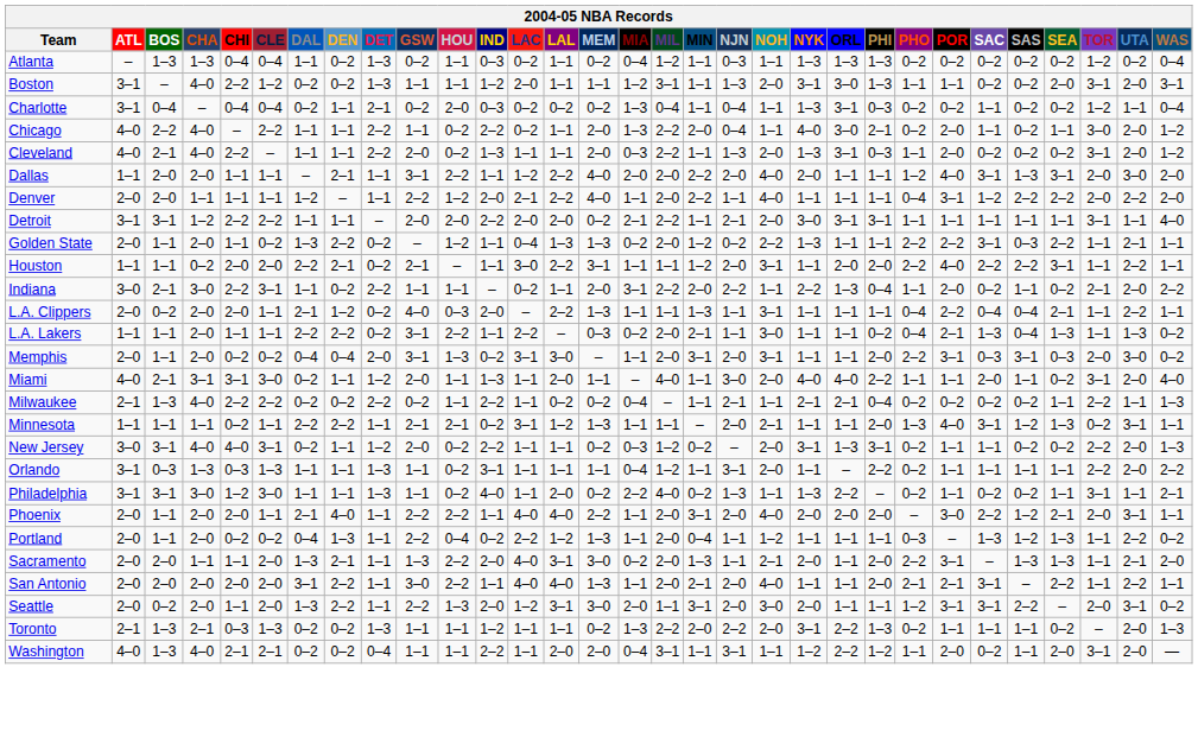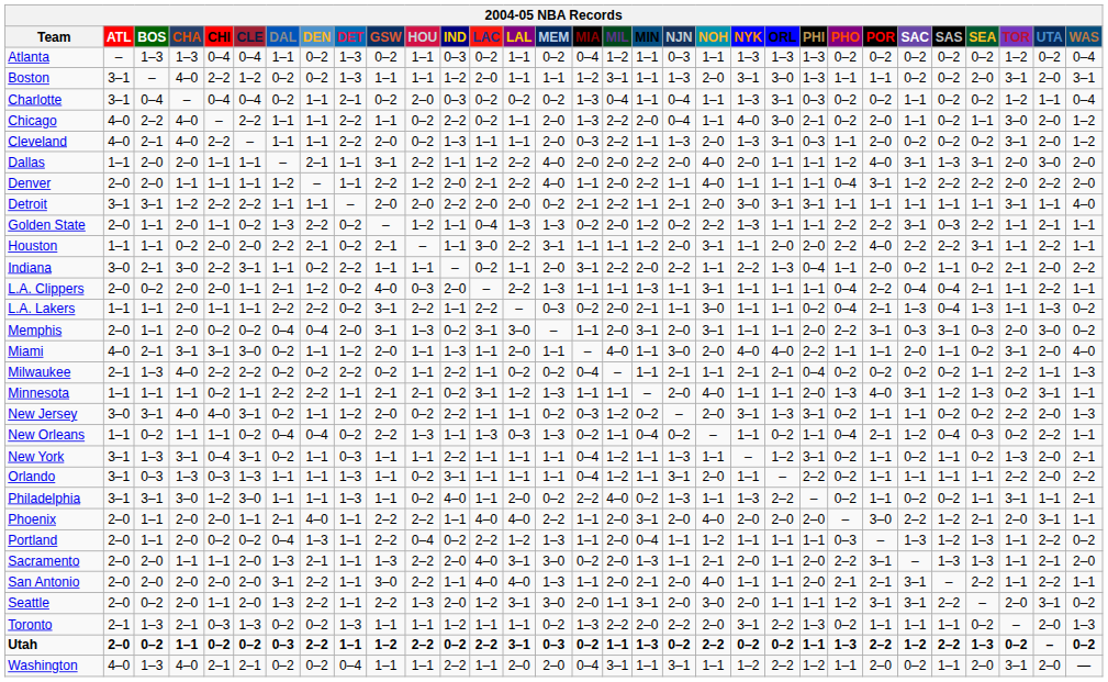 <table class="wikitable" style="font-size:90%; text-align:center;">
 <tr>
 <th colspan=31>2004-05 NBA Records</th>
 </tr>
 <tr>
 <th width=100>Team</th>
 <th style="background:#FF0000;color:#FFFFFF;width=35">ATL</th>
 <th style="background:#006400;color:#FFFFFF;width=35">BOS</th>
 <th style="background:#253E6A;color:#DF5106;width=35">CHA</th>
 <th style="background:#FF0000;color:#000000;width=35">CHI</th>
 <th style="background:#9F1F32;color:#001D43;width=35">CLE</th>
 <th style="background:#0055BA;color:#898D8F;width=35">DAL</th>
 <th style="background:#4C92CC;color:#FDB827;width=35">DEN</th>
 <th style="background:#006BB7;color:#ED164B;width=35">DET</th>
 <th style="background:#072E63;color:#DC5A34;width=35">GSW</th>
 <th style="background:#D31145;color:#CBD4D8;width=35">HOU</th>
 <th style="background:#000080;color:#FFD700;width=35">IND</th>
 <th style="background:#F9160D;color:#1A2E8B;width=35">LAC</th>
 <th style="background:#800080;color:#FFD700;width=35">LAL</th>
 <th style="background:#00265B;color:#BAD1EB;width=35">MEM</th>
 <th style="background:#000000;color:#8B0000;width=35">MIA</th>
 <th style="background:#00471B;color:#5C378A;width=35">MIL</th>
 <th style="background:#044D80;color:#000000;width=35">MIN</th>
 <th style="background:#12305B;color:#C4CED4;width=35">NJN</th>
 <th style="background:#0093B1;color:#FDB827;width=35">NOH</th>
 <th style="background:#0000FF;color:#FF8C00;width=35">NYK</th>
 <th style="background:#0000FF;color:#000000;width=35">ORL</th>
 <th style="background:#000000;color:#BB9754;width=35">PHI</th>
 <th style="background:#800080;color:#FF4500;width=35">PHO</th>
 <th style="background:#000000;color:#FF0000;width=35">POR</th>
 <th style="background:#6846A8;color:#FFFFFF;width=35">SAC</th>
 <th style="background:#000000;color:#C0C0C0;width=35">SAS</th>
 <th style="background:#005831;color:#FFC322;width=35">SEA</th>
 <th style="background:#7436BF;color:#BE0F34;width=35">TOR</th>
 <th style="background:#042A5C;color:#4C8ECC;width=35">UTA</th>
 <th style="background:#044D7D;color:#BC7A44;width=35">WAS</th>
 </tr>
 <tr>
 <td style="text-align:left;"><a href='#'>Atlanta</a></td>
 <td>–</td>
 <td>1–3</td>
 <td>1–3</td>
 <td>0–4</td>
 <td>0–4</td>
 <td>1–1</td>
 <td>0–2</td>
 <td>1–3</td>
 <td>0–2</td>
 <td>1–1</td>
 <td>0–3</td>
 <td>0–2</td>
 <td>1–1</td>
 <td>0–2</td>
 <td>0–4</td>
 <td>1–2</td>
 <td>1–1</td>
 <td>0–3</td>
 <td>1–1</td>
 <td>1–3</td>
 <td>1–3</td>
 <td>1–3</td>
 <td>0–2</td>
 <td>0–2</td>
 <td>0–2</td>
 <td>0–2</td>
 <td>0–2</td>
 <td>1–2</td>
 <td>0–2</td>
 <td>0–4</td>
 </tr>
 <tr>
 <td style="text-align:left;"><a href='#'>Boston</a></td>
 <td>3–1</td>
 <td>–</td>
 <td>4–0</td>
 <td>2–2</td>
 <td>1–2</td>
 <td>0–2</td>
 <td>0–2</td>
 <td>1–3</td>
 <td>1–1</td>
 <td>1–1</td>
 <td>1–2</td>
 <td>2–0</td>
 <td>1–1</td>
 <td>1–1</td>
 <td>1–2</td>
 <td>3–1</td>
 <td>1–1</td>
 <td>1–3</td>
 <td>2–0</td>
 <td>3–1</td>
 <td>3–0</td>
 <td>1–3</td>
 <td>1–1</td>
 <td>1–1</td>
 <td>0–2</td>
 <td>0–2</td>
 <td>2–0</td>
 <td>3–1</td>
 <td>2–0</td>
 <td>3–1</td>
 </tr>
 <tr>
 <td style="text-align:left;"><a href='#'>Charlotte</a></td>
 <td>3–1</td>
 <td>0–4</td>
 <td>–</td>
 <td>0–4</td>
 <td>0–4</td>
 <td>0–2</td>
 <td>1–1</td>
 <td>2–1</td>
 <td>0–2</td>
 <td>2–0</td>
 <td>0–3</td>
 <td>0–2</td>
 <td>0–2</td>
 <td>0–2</td>
 <td>1–3</td>
 <td>0–4</td>
 <td>1–1</td>
 <td>0–4</td>
 <td>1–1</td>
 <td>1–3</td>
 <td>3–1</td>
 <td>0–3</td>
 <td>0–2</td>
 <td>0–2</td>
 <td>1–1</td>
 <td>0–2</td>
 <td>0–2</td>
 <td>1–2</td>
 <td>1–1</td>
 <td>0–4</td>
 </tr>
 <tr>
 <td style="text-align:left;"><a href='#'>Chicago</a></td>
 <td>4–0</td>
 <td>2–2</td>
 <td>4–0</td>
 <td>–</td>
 <td>2–2</td>
 <td>1–1</td>
 <td>1–1</td>
 <td>2–2</td>
 <td>1–1</td>
 <td>0–2</td>
 <td>2–2</td>
 <td>0–2</td>
 <td>1–1</td>
 <td>2–0</td>
 <td>1–3</td>
 <td>2–2</td>
 <td>2–0</td>
 <td>0–4</td>
 <td>1–1</td>
 <td>4–0</td>
 <td>3–0</td>
 <td>2–1</td>
 <td>0–2</td>
 <td>2–0</td>
 <td>1–1</td>
 <td>0–2</td>
 <td>1–1</td>
 <td>3–0</td>
 <td>2–0</td>
 <td>1–2</td>
 </tr>
 <tr>
 <td style="text-align:left;"><a href='#'>Cleveland</a></td>
 <td>4–0</td>
 <td>2–1</td>
 <td>4–0</td>
 <td>2–2</td>
 <td>–</td>
 <td>1–1</td>
 <td>1–1</td>
 <td>2–2</td>
 <td>2–0</td>
 <td>0–2</td>
 <td>1–3</td>
 <td>1–1</td>
 <td>1–1</td>
 <td>2–0</td>
 <td>0–3</td>
 <td>2–2</td>
 <td>1–1</td>
 <td>1–3</td>
 <td>2–0</td>
 <td>1–3</td>
 <td>3–1</td>
 <td>0–3</td>
 <td>1–1</td>
 <td>2–0</td>
 <td>0–2</td>
 <td>0–2</td>
 <td>0–2</td>
 <td>3–1</td>
 <td>2–0</td>
 <td>1–2</td>
 </tr>
 <tr>
 <td style="text-align:left;"><a href='#'>Dallas</a></td>
 <td>1–1</td>
 <td>2–0</td>
 <td>2–0</td>
 <td>1–1</td>
 <td>1–1</td>
 <td>–</td>
 <td>2–1</td>
 <td>1–1</td>
 <td>3–1</td>
 <td>2–2</td>
 <td>1–1</td>
 <td>1–2</td>
 <td>2–2</td>
 <td>4–0</td>
 <td>2–0</td>
 <td>2–0</td>
 <td>2–2</td>
 <td>2–0</td>
 <td>4–0</td>
 <td>2–0</td>
 <td>1–1</td>
 <td>1–1</td>
 <td>1–2</td>
 <td>4–0</td>
 <td>3–1</td>
 <td>1–3</td>
 <td>3–1</td>
 <td>2–0</td>
 <td>3–0</td>
 <td>2–0</td>
 </tr>
 <tr>
 <td style="text-align:left;"><a href='#'>Denver</a></td>
 <td>2–0</td>
 <td>2–0</td>
 <td>1–1</td>
 <td>1–1</td>
 <td>1–1</td>
 <td>1–2</td>
 <td>–</td>
 <td>1–1</td>
 <td>2–2</td>
 <td>1–2</td>
 <td>2–0</td>
 <td>2–1</td>
 <td>2–2</td>
 <td>4–0</td>
 <td>1–1</td>
 <td>2–0</td>
 <td>2–2</td>
 <td>1–1</td>
 <td>4–0</td>
 <td>1–1</td>
 <td>1–1</td>
 <td>1–1</td>
 <td>0–4</td>
 <td>3–1</td>
 <td>1–2</td>
 <td>2–2</td>
 <td>2–2</td>
 <td>2–0</td>
 <td>2–2</td>
 <td>2–0</td>
 </tr>
 <tr>
 <td style="text-align:left;"><a href='#'>Detroit</a></td>
 <td>3–1</td>
 <td>3–1</td>
 <td>1–2</td>
 <td>2–2</td>
 <td>2–2</td>
 <td>1–1</td>
 <td>1–1</td>
 <td>–</td>
 <td>2–0</td>
 <td>2–0</td>
 <td>2–2</td>
 <td>2–0</td>
 <td>2–0</td>
 <td>0–2</td>
 <td>2–1</td>
 <td>2–2</td>
 <td>1–1</td>
 <td>2–1</td>
 <td>2–0</td>
 <td>3–0</td>
 <td>3–1</td>
 <td>3–1</td>
 <td>1–1</td>
 <td>1–1</td>
 <td>1–1</td>
 <td>1–1</td>
 <td>1–1</td>
 <td>3–1</td>
 <td>1–1</td>
 <td>4–0</td>
 </tr>
 <tr>
 <td style="text-align:left;"><a href='#'>Golden State</a></td>
 <td>2–0</td>
 <td>1–1</td>
 <td>2–0</td>
 <td>1–1</td>
 <td>0–2</td>
 <td>1–3</td>
 <td>2–2</td>
 <td>0–2</td>
 <td>–</td>
 <td>1–2</td>
 <td>1–1</td>
 <td>0–4</td>
 <td>1–3</td>
 <td>1–3</td>
 <td>0–2</td>
 <td>2–0</td>
 <td>1–2</td>
 <td>0–2</td>
 <td>2–2</td>
 <td>1–3</td>
 <td>1–1</td>
 <td>1–1</td>
 <td>2–2</td>
 <td>2–2</td>
 <td>3–1</td>
 <td>0–3</td>
 <td>2–2</td>
 <td>1–1</td>
 <td>2–1</td>
 <td>1–1</td>
 </tr>
 <tr>
 <td style="text-align:left;"><a href='#'>Houston</a></td>
 <td>1–1</td>
 <td>1–1</td>
 <td>0–2</td>
 <td>2–0</td>
 <td>2–0</td>
 <td>2–2</td>
 <td>2–1</td>
 <td>0–2</td>
 <td>2–1</td>
 <td>–</td>
 <td>1–1</td>
 <td>3–0</td>
 <td>2–2</td>
 <td>3–1</td>
 <td>1–1</td>
 <td>1–1</td>
 <td>1–2</td>
 <td>2–0</td>
 <td>3–1</td>
 <td>1–1</td>
 <td>2–0</td>
 <td>2–0</td>
 <td>2–2</td>
 <td>4–0</td>
 <td>2–2</td>
 <td>2–2</td>
 <td>3–1</td>
 <td>1–1</td>
 <td>2–2</td>
 <td>1–1</td>
 </tr>
 <tr>
 <td style="text-align:left;"><a href='#'>Indiana</a></td>
 <td>3–0</td>
 <td>2–1</td>
 <td>3–0</td>
 <td>2–2</td>
 <td>3–1</td>
 <td>1–1</td>
 <td>0–2</td>
 <td>2–2</td>
 <td>1–1</td>
 <td>1–1</td>
 <td>–</td>
 <td>0–2</td>
 <td>1–1</td>
 <td>2–0</td>
 <td>3–1</td>
 <td>2–2</td>
 <td>2–0</td>
 <td>2–2</td>
 <td>1–1</td>
 <td>2–2</td>
 <td>1–3</td>
 <td>0–4</td>
 <td>1–1</td>
 <td>2–0</td>
 <td>0–2</td>
 <td>1–1</td>
 <td>0–2</td>
 <td>2–1</td>
 <td>2–0</td>
 <td>2–2</td>
 </tr>
 <tr>
 <td style="text-align:left;"><a href='#'>L.A. Clippers</a></td>
 <td>2–0</td>
 <td>0–2</td>
 <td>2–0</td>
 <td>2–0</td>
 <td>1–1</td>
 <td>2–1</td>
 <td>1–2</td>
 <td>0–2</td>
 <td>4–0</td>
 <td>0–3</td>
 <td>2–0</td>
 <td>–</td>
 <td>2–2</td>
 <td>1–3</td>
 <td>1–1</td>
 <td>1–1</td>
 <td>1–3</td>
 <td>1–1</td>
 <td>3–1</td>
 <td>1–1</td>
 <td>1–1</td>
 <td>1–1</td>
 <td>0–4</td>
 <td>2–2</td>
 <td>0–4</td>
 <td>0–4</td>
 <td>2–1</td>
 <td>1–1</td>
 <td>2–2</td>
 <td>1–1</td>
 </tr>
 <tr>
 <td style="text-align:left;"><a href='#'>L.A. Lakers</a></td>
 <td>1–1</td>
 <td>1–1</td>
 <td>2–0</td>
 <td>1–1</td>
 <td>1–1</td>
 <td>2–2</td>
 <td>2–2</td>
 <td>0–2</td>
 <td>3–1</td>
 <td>2–2</td>
 <td>1–1</td>
 <td>2–2</td>
 <td>–</td>
 <td>0–3</td>
 <td>0–2</td>
 <td>2–0</td>
 <td>2–1</td>
 <td>1–1</td>
 <td>3–0</td>
 <td>1–1</td>
 <td>1–1</td>
 <td>0–2</td>
 <td>0–4</td>
 <td>2–1</td>
 <td>1–3</td>
 <td>0–4</td>
 <td>1–3</td>
 <td>1–1</td>
 <td>1–3</td>
 <td>0–2</td>
 </tr>
 <tr>
 <td style="text-align:left;"><a href='#'>Memphis</a></td>
 <td>2–0</td>
 <td>1–1</td>
 <td>2–0</td>
 <td>0–2</td>
 <td>0–2</td>
 <td>0–4</td>
 <td>0–4</td>
 <td>2–0</td>
 <td>3–1</td>
 <td>1–3</td>
 <td>0–2</td>
 <td>3–1</td>
 <td>3–0</td>
 <td>–</td>
 <td>1–1</td>
 <td>2–0</td>
 <td>3–1</td>
 <td>2–0</td>
 <td>3–1</td>
 <td>1–1</td>
 <td>1–1</td>
 <td>2–0</td>
 <td>2–2</td>
 <td>3–1</td>
 <td>0–3</td>
 <td>3–1</td>
 <td>0–3</td>
 <td>2–0</td>
 <td>3–0</td>
 <td>0–2</td>
 </tr>
 <tr>
 <td style="text-align:left;"><a href='#'>Miami</a></td>
 <td>4–0</td>
 <td>2–1</td>
 <td>3–1</td>
 <td>3–1</td>
 <td>3–0</td>
 <td>0–2</td>
 <td>1–1</td>
 <td>1–2</td>
 <td>2–0</td>
 <td>1–1</td>
 <td>1–3</td>
 <td>1–1</td>
 <td>2–0</td>
 <td>1–1</td>
 <td>–</td>
 <td>4–0</td>
 <td>1–1</td>
 <td>3–0</td>
 <td>2–0</td>
 <td>4–0</td>
 <td>4–0</td>
 <td>2–2</td>
 <td>1–1</td>
 <td>1–1</td>
 <td>2–0</td>
 <td>1–1</td>
 <td>0–2</td>
 <td>3–1</td>
 <td>2–0</td>
 <td>4–0</td>
 </tr>
 <tr>
 <td style="text-align:left;"><a href='#'>Milwaukee</a></td>
 <td>2–1</td>
 <td>1–3</td>
 <td>4–0</td>
 <td>2–2</td>
 <td>2–2</td>
 <td>0–2</td>
 <td>0–2</td>
 <td>2–2</td>
 <td>0–2</td>
 <td>1–1</td>
 <td>2–2</td>
 <td>1–1</td>
 <td>0–2</td>
 <td>0–2</td>
 <td>0–4</td>
 <td>–</td>
 <td>1–1</td>
 <td>2–1</td>
 <td>1–1</td>
 <td>2–1</td>
 <td>2–1</td>
 <td>0–4</td>
 <td>0–2</td>
 <td>0–2</td>
 <td>0–2</td>
 <td>0–2</td>
 <td>1–1</td>
 <td>2–2</td>
 <td>1–1</td>
 <td>1–3</td>
 </tr>
 <tr>
 <td style="text-align:left;"><a href='#'>Minnesota</a></td>
 <td>1–1</td>
 <td>1–1</td>
 <td>1–1</td>
 <td>0–2</td>
 <td>1–1</td>
 <td>2–2</td>
 <td>2–2</td>
 <td>1–1</td>
 <td>2–1</td>
 <td>2–1</td>
 <td>0–2</td>
 <td>3–1</td>
 <td>1–2</td>
 <td>1–3</td>
 <td>1–1</td>
 <td>1–1</td>
 <td>–</td>
 <td>2–0</td>
-<td>2–1</td>
+<td>4–0</td>
 <td>1–1</td>
 <td>1–1</td>
 <td>2–0</td>
 <td>1–3</td>
 <td>4–0</td>
 <td>3–1</td>
 <td>1–2</td>
 <td>1–3</td>
 <td>0–2</td>
 <td>3–1</td>
 <td>1–1</td>
 </tr>
 <tr>
 <td style="text-align:left;"><a href='#'>New Jersey</a></td>
 <td>3–0</td>
 <td>3–1</td>
 <td>4–0</td>
 <td>4–0</td>
 <td>3–1</td>
 <td>0–2</td>
 <td>1–1</td>
 <td>1–2</td>
 <td>2–0</td>
 <td>0–2</td>
 <td>2–2</td>
 <td>1–1</td>
 <td>1–1</td>
 <td>0–2</td>
 <td>0–3</td>
 <td>1–2</td>
 <td>0–2</td>
 <td>–</td>
 <td>2–0</td>
 <td>3–1</td>
 <td>1–3</td>
 <td>3–1</td>
 <td>0–2</td>
 <td>1–1</td>
 <td>1–1</td>
 <td>0–2</td>
 <td>0–2</td>
 <td>2–2</td>
 <td>2–0</td>
 <td>1–3</td>
+</tr>
+<tr>
+<td style="text-align:left;"><a href='#'>New Orleans</a></td>
+<td>1–1</td>
+<td>0–2</td>
+<td>1–1</td>
+<td>1–1</td>
+<td>0–2</td>
+<td>0–4</td>
+<td>0–4</td>
+<td>0–2</td>
+<td>2–2</td>
+<td>1–3</td>
+<td>1–1</td>
+<td>1–3</td>
+<td>0–3</td>
+<td>1–3</td>
+<td>0–2</td>
+<td>1–1</td>
+<td>0–4</td>
+<td>0–2</td>
+<td>–</td>
+<td>1–1</td>
+<td>0–2</td>
+<td>1–1</td>
+<td>0–4</td>
+<td>2–1</td>
+<td>1–2</td>
+<td>0–4</td>
+<td>0–3</td>
+<td>0–2</td>
+<td>2–2</td>
+<td>1–1</td>
+</tr>
+<tr>
+<td style="text-align:left;"><a href='#'>New York</a></td>
+<td>3–1</td>
+<td>1–3</td>
+<td>3–1</td>
+<td>0–4</td>
+<td>3–1</td>
+<td>0–2</td>
+<td>1–1</td>
+<td>0–3</td>
+<td>1–1</td>
+<td>1–1</td>
+<td>2–2</td>
+<td>1–1</td>
+<td>1–1</td>
+<td>1–1</td>
+<td>0–4</td>
+<td>1–2</td>
+<td>1–1</td>
+<td>1–3</td>
+<td>1–1</td>
+<td>–</td>
+<td>1–2</td>
+<td>3–1</td>
+<td>0–2</td>
+<td>1–1</td>
+<td>0–2</td>
+<td>1–1</td>
+<td>0–2</td>
+<td>1–3</td>
+<td>2–0</td>
+<td>2–1</td>
 </tr>
 <tr>
 <td style="text-align:left;"><a href='#'>Orlando</a></td>
 <td>3–1</td>
 <td>0–3</td>
 <td>1–3</td>
 <td>0–3</td>
 <td>1–3</td>
 <td>1–1</td>
 <td>1–1</td>
 <td>1–3</td>
 <td>1–1</td>
 <td>0–2</td>
 <td>3–1</td>
 <td>1–1</td>
 <td>1–1</td>
 <td>1–1</td>
 <td>0–4</td>
 <td>1–2</td>
 <td>1–1</td>
 <td>3–1</td>
 <td>2–0</td>
 <td>1–1</td>
 <td>–</td>
 <td>2–2</td>
 <td>0–2</td>
 <td>1–1</td>
 <td>1–1</td>
 <td>1–1</td>
 <td>1–1</td>
 <td>2–2</td>
 <td>2–0</td>
 <td>2–2</td>
 </tr>
 <tr>
 <td style="text-align:left;"><a href='#'>Philadelphia</a></td>
 <td>3–1</td>
 <td>3–1</td>
 <td>3–0</td>
 <td>1–2</td>
 <td>3–0</td>
 <td>1–1</td>
 <td>1–1</td>
 <td>1–3</td>
 <td>1–1</td>
 <td>0–2</td>
 <td>4–0</td>
 <td>1–1</td>
 <td>2–0</td>
 <td>0–2</td>
 <td>2–2</td>
 <td>4–0</td>
 <td>0–2</td>
 <td>1–3</td>
 <td>1–1</td>
 <td>1–3</td>
 <td>2–2</td>
 <td>–</td>
 <td>0–2</td>
 <td>1–1</td>
 <td>0–2</td>
 <td>0–2</td>
 <td>1–1</td>
 <td>3–1</td>
 <td>1–1</td>
 <td>2–1</td>
 </tr>
 <tr>
 <td style="text-align:left;"><a href='#'>Phoenix</a></td>
 <td>2–0</td>
 <td>1–1</td>
 <td>2–0</td>
 <td>2–0</td>
 <td>1–1</td>
 <td>2–1</td>
 <td>4–0</td>
 <td>1–1</td>
 <td>2–2</td>
 <td>2–2</td>
 <td>1–1</td>
 <td>4–0</td>
 <td>4–0</td>
 <td>2–2</td>
 <td>1–1</td>
 <td>2–0</td>
 <td>3–1</td>
 <td>2–0</td>
 <td>4–0</td>
 <td>2–0</td>
 <td>2–0</td>
 <td>2–0</td>
 <td>–</td>
 <td>3–0</td>
 <td>2–2</td>
 <td>1–2</td>
 <td>2–1</td>
 <td>2–0</td>
 <td>3–1</td>
 <td>1–1</td>
 </tr>
 <tr>
 <td style="text-align:left;"><a href='#'>Portland</a></td>
 <td>2–0</td>
 <td>1–1</td>
 <td>2–0</td>
 <td>0–2</td>
 <td>0–2</td>
 <td>0–4</td>
 <td>1–3</td>
 <td>1–1</td>
 <td>2–2</td>
 <td>0–4</td>
 <td>0–2</td>
 <td>2–2</td>
 <td>1–2</td>
 <td>1–3</td>
 <td>1–1</td>
 <td>2–0</td>
 <td>0–4</td>
 <td>1–1</td>
 <td>1–2</td>
 <td>1–1</td>
 <td>1–1</td>
 <td>1–1</td>
 <td>0–3</td>
 <td>–</td>
 <td>1–3</td>
 <td>1–2</td>
 <td>1–3</td>
 <td>1–1</td>
 <td>2–2</td>
 <td>0–2</td>
 </tr>
 <tr>
 <td style="text-align:left;"><a href='#'>Sacramento</a></td>
 <td>2–0</td>
 <td>2–0</td>
 <td>1–1</td>
 <td>1–1</td>
 <td>2–0</td>
 <td>1–3</td>
 <td>2–1</td>
 <td>1–1</td>
 <td>1–3</td>
 <td>2–2</td>
 <td>2–0</td>
 <td>4–0</td>
 <td>3–1</td>
 <td>3–0</td>
 <td>0–2</td>
 <td>2–0</td>
 <td>1–3</td>
 <td>1–1</td>
 <td>2–1</td>
 <td>2–0</td>
 <td>1–1</td>
 <td>2–0</td>
 <td>2–2</td>
 <td>3–1</td>
 <td>–</td>
 <td>1–3</td>
 <td>1–3</td>
 <td>1–1</td>
 <td>2–1</td>
 <td>2–0</td>
 </tr>
 <tr>
 <td style="text-align:left;"><a href='#'>San Antonio</a></td>
 <td>2–0</td>
 <td>2–0</td>
 <td>2–0</td>
 <td>2–0</td>
 <td>2–0</td>
 <td>3–1</td>
 <td>2–2</td>
 <td>1–1</td>
 <td>3–0</td>
 <td>2–2</td>
 <td>1–1</td>
 <td>4–0</td>
 <td>4–0</td>
 <td>1–3</td>
 <td>1–1</td>
 <td>2–0</td>
 <td>2–1</td>
 <td>2–0</td>
 <td>4–0</td>
 <td>1–1</td>
 <td>1–1</td>
 <td>2–0</td>
 <td>2–1</td>
 <td>2–1</td>
 <td>3–1</td>
 <td>–</td>
 <td>2–2</td>
 <td>1–1</td>
 <td>2–2</td>
 <td>1–1</td>
 </tr>
 <tr>
 <td style="text-align:left;"><a href='#'>Seattle</a></td>
 <td>2–0</td>
 <td>0–2</td>
 <td>2–0</td>
 <td>1–1</td>
 <td>2–0</td>
 <td>1–3</td>
 <td>2–2</td>
 <td>1–1</td>
 <td>2–2</td>
 <td>1–3</td>
 <td>2–0</td>
 <td>1–2</td>
 <td>3–1</td>
 <td>3–0</td>
 <td>2–0</td>
 <td>1–1</td>
 <td>3–1</td>
 <td>2–0</td>
 <td>3–0</td>
 <td>2–0</td>
 <td>1–1</td>
 <td>1–1</td>
 <td>1–2</td>
 <td>3–1</td>
 <td>3–1</td>
 <td>2–2</td>
 <td>–</td>
 <td>2–0</td>
 <td>3–1</td>
 <td>0–2</td>
 </tr>
 <tr>
 <td style="text-align:left;"><a href='#'>Toronto</a></td>
 <td>2–1</td>
 <td>1–3</td>
 <td>2–1</td>
 <td>0–3</td>
 <td>1–3</td>
 <td>0–2</td>
 <td>0–2</td>
 <td>1–3</td>
 <td>1–1</td>
 <td>1–1</td>
 <td>1–2</td>
 <td>1–1</td>
 <td>1–1</td>
 <td>0–2</td>
 <td>1–3</td>
 <td>2–2</td>
 <td>2–0</td>
 <td>2–2</td>
 <td>2–0</td>
 <td>3–1</td>
 <td>2–2</td>
 <td>1–3</td>
 <td>0–2</td>
 <td>1–1</td>
 <td>1–1</td>
 <td>1–1</td>
 <td>0–2</td>
 <td>–</td>
 <td>2–0</td>
 <td>1–3</td>
 </tr>
+<tr style="font-weight:bold">
+<td style="text-align:left;">Utah</td>
+<td>2–0</td>
+<td>0–2</td>
+<td>1–1</td>
+<td>0–2</td>
+<td>0–2</td>
+<td>0–3</td>
+<td>2–2</td>
+<td>1–1</td>
+<td>1–2</td>
+<td>2–2</td>
+<td>0–2</td>
+<td>2–2</td>
+<td>3–1</td>
+<td>0–3</td>
+<td>0–2</td>
+<td>1–1</td>
+<td>1–3</td>
+<td>0–2</td>
+<td>2–2</td>
+<td>0–2</td>
+<td>0–2</td>
+<td>1–1</td>
+<td>1–3</td>
+<td>2–2</td>
+<td>1–2</td>
+<td>2–2</td>
+<td>1–3</td>
+<td>0–2</td>
+<td>–</td>
+<td>0–2</td>
+</tr>
 <tr>
 <td style="text-align:left;"><a href='#'>Washington</a></td>
 <td>4–0</td>
 <td>1–3</td>
 <td>4–0</td>
 <td>2–1</td>
 <td>2–1</td>
 <td>0–2</td>
 <td>0–2</td>
 <td>0–4</td>
 <td>1–1</td>
 <td>1–1</td>
 <td>2–2</td>
 <td>1–1</td>
 <td>2–0</td>
 <td>2–0</td>
 <td>0–4</td>
 <td>3–1</td>
 <td>1–1</td>
 <td>3–1</td>
 <td>1–1</td>
 <td>1–2</td>
 <td>2–2</td>
 <td>1–2</td>
 <td>1–1</td>
 <td>2–0</td>
 <td>0–2</td>
 <td>1–1</td>
 <td>2–0</td>
 <td>3–1</td>
 <td>2–0</td>
 <td>—</td>
 </tr>
 </table>
